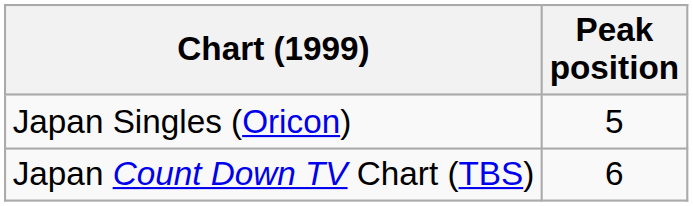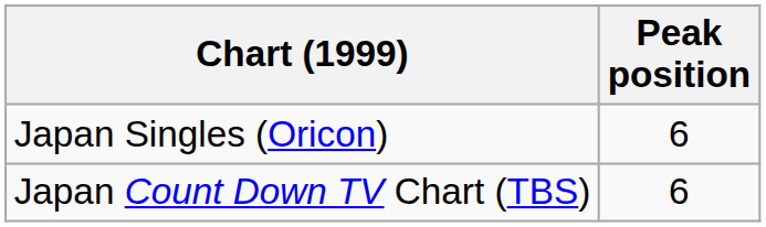 <table class="wikitable sortable plainrowheaders">
 <tr>
 <th>Chart (1999)</th>
 <th>Peak<br>position</th>
 </tr>
 <tr>
 <td>Japan Singles (<a href='#'>Oricon</a>)</td>
-<td align="center">5</td>
+<td align="center">6</td>
 </tr>
 <tr>
 <td>Japan <em><a href='#'>Count Down TV</a></em> Chart (<a href='#'>TBS</a>)</td>
 <td align="center">6</td>
 </tr>
 </table>
